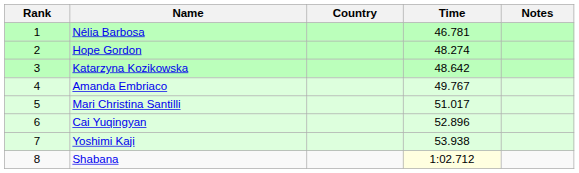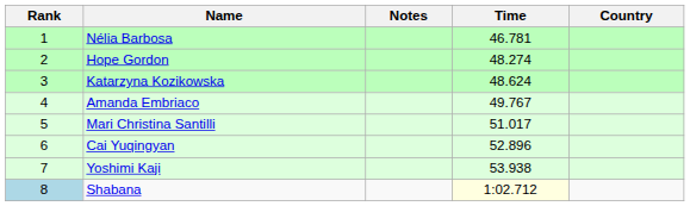 <table class="wikitable" style="text-align:center;width: 50%">
 <tr>
 <th>Rank</th>
 <th>Name</th>
+<th>Notes</th>
+<th>Time</th>
 <th>Country</th>
-<th>Time</th>
-<th>Notes</th>
 </tr>
 <tr bgcolor=bbffbb>
 <td>1</td>
 <td align="left"><a href='#'>Nélia Barbosa</a></td>
+<td></td>
+<td>46.781</td>
 <td align="left"></td>
-<td>46.781</td>
-<td></td>
 </tr>
 <tr bgcolor=bbffbb>
 <td>2</td>
 <td align="left"><a href='#'>Hope Gordon</a></td>
+<td></td>
+<td>48.274</td>
 <td align="left"></td>
-<td>48.274</td>
-<td></td>
 </tr>
 <tr bgcolor=bbffbb>
 <td>3</td>
 <td align="left"><a href='#'>Katarzyna Kozikowska</a></td>
+<td></td>
+<td>48.624</td>
 <td align="left"></td>
-<td>48.642</td>
-<td></td>
 </tr>
 <tr bgcolor=ddffdd>
 <td>4</td>
 <td align="left"><a href='#'>Amanda Embriaco</a></td>
+<td></td>
+<td>49.767</td>
 <td align="left"></td>
-<td>49.767</td>
-<td></td>
 </tr>
 <tr bgcolor=ddffdd>
 <td>5</td>
 <td align="left"><a href='#'>Mari Christina Santilli</a></td>
+<td></td>
+<td>51.017</td>
 <td align="left"></td>
-<td>51.017</td>
-<td></td>
 </tr>
 <tr bgcolor=ddffdd>
 <td>6</td>
 <td align="left"><a href='#'>Cai Yuqingyan</a></td>
+<td></td>
+<td>52.896</td>
 <td align="left"></td>
-<td>52.896</td>
-<td></td>
 </tr>
 <tr bgcolor=ddffdd>
 <td>7</td>
 <td align="left"><a href='#'>Yoshimi Kaji</a></td>
+<td></td>
+<td>53.938</td>
 <td align="left"></td>
-<td>53.938</td>
-<td></td>
 </tr>
 <tr>
-<td>8</td>
+<td style="background: lightblue;">8</td>
 <td align="left"><a href='#'>Shabana</a></td>
+<td></td>
+<td style="background: lightyellow;">1:02.712</td>
 <td align="left"></td>
-<td style="background: lightyellow;">1:02.712</td>
-<td></td>
 </tr>
 </table>
